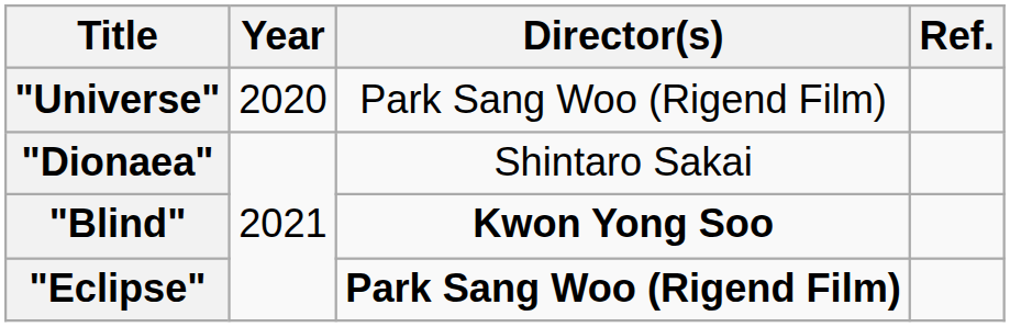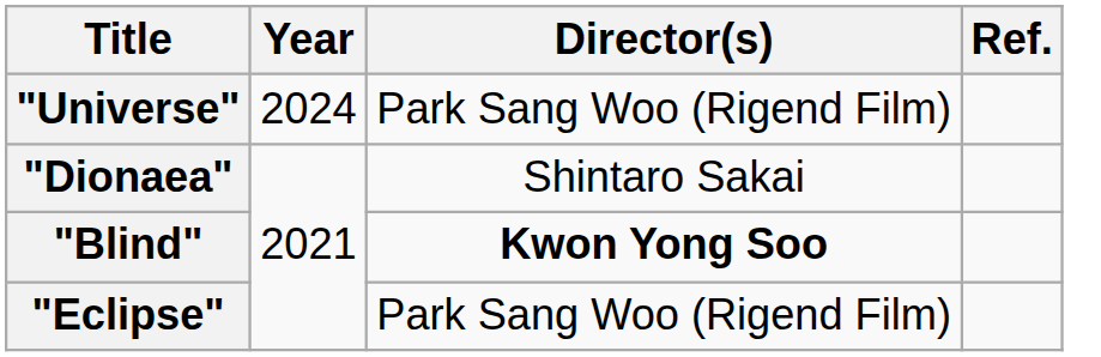 <table class="wikitable plainrowheaders" style="text-align:center;">
 <tr>
 <th>Title</th>
 <th>Year</th>
 <th>Director(s)</th>
 <th>Ref.</th>
 </tr>
 <tr>
 <th scope=row>"Universe"</th>
-<td>2020</td>
+<td>2024</td>
 <td>Park Sang Woo (Rigend Film)</td>
 <td></td>
 </tr>
 <tr>
 <th scope=row>"Dionaea"</th>
 <td rowspan="3">2021</td>
 <td>Shintaro Sakai</td>
 <td></td>
 </tr>
 <tr>
 <th scope=row>"Blind"</th>
 <td><strong>Kwon Yong Soo</strong></td>
 <td></td>
 </tr>
 <tr>
 <th scope=row>"Eclipse"</th>
-<td><strong>Park Sang Woo (Rigend Film)</strong></td>
+<td>Park Sang Woo (Rigend Film)</td>
 <td></td>
 </tr>
 </table>
